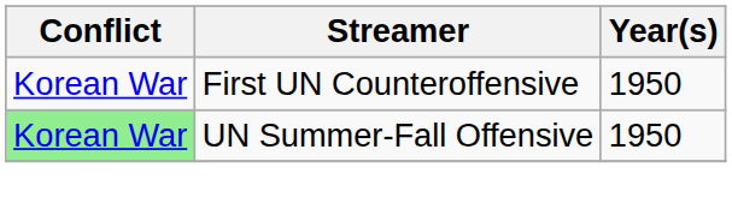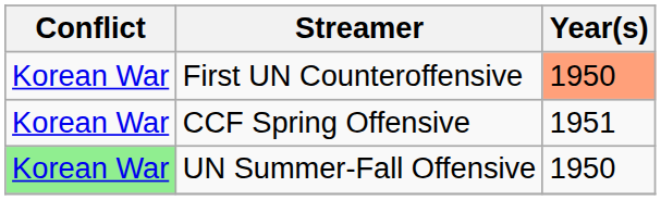 <table class="wikitable" align="left">
 <tr bgcolor="#efefef">
 <th>Conflict</th>
 <th>Streamer</th>
 <th>Year(s)</th>
 </tr>
 <tr>
 <td><a href='#'>Korean War</a></td>
 <td>First UN Counteroffensive</td>
-<td>1950</td>
+<td style="background: lightsalmon;">1950</td>
+</tr>
+<tr>
+<td><a href='#'>Korean War</a></td>
+<td>CCF Spring Offensive</td>
+<td>1951</td>
 </tr>
 <tr>
 <td style="background: lightgreen;"><a href='#'>Korean War</a></td>
 <td>UN Summer-Fall Offensive</td>
 <td>1950</td>
 </tr>
 <tr>
 </tr>
 </table>
